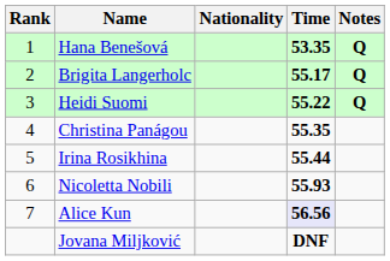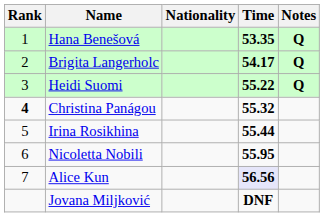 <table class="wikitable sortable" style="text-align:center">
 <tr>
 <th>Rank</th>
 <th>Name</th>
 <th>Nationality</th>
 <th>Time</th>
 <th>Notes</th>
 </tr>
 <tr bgcolor=ccffcc>
 <td>1</td>
 <td align=left><a href='#'>Hana Benešová</a></td>
 <td align=left></td>
 <td><strong>53.35</strong></td>
 <td><strong>Q</strong></td>
 </tr>
 <tr bgcolor=ccffcc>
 <td>2</td>
 <td align=left><a href='#'>Brigita Langerholc</a></td>
 <td align=left></td>
-<td><strong>55.17</strong></td>
+<td><strong>54.17</strong></td>
 <td><strong>Q</strong></td>
 </tr>
 <tr bgcolor=ccffcc>
 <td>3</td>
 <td align=left><a href='#'>Heidi Suomi</a></td>
 <td align=left></td>
 <td><strong>55.22</strong></td>
 <td><strong>Q</strong></td>
 </tr>
 <tr>
-<td>4</td>
+<td><strong>4</strong></td>
 <td align=left><a href='#'>Christina Panágou</a></td>
 <td align=left></td>
-<td><strong>55.35</strong></td>
+<td><strong>55.32</strong></td>
 <td></td>
 </tr>
 <tr>
 <td>5</td>
 <td align=left><a href='#'>Irina Rosikhina</a></td>
 <td align=left></td>
 <td><strong>55.44</strong></td>
 <td></td>
 </tr>
 <tr>
 <td>6</td>
 <td align=left><a href='#'>Nicoletta Nobili</a></td>
 <td align=left></td>
-<td><strong>55.93</strong></td>
+<td><strong>55.95</strong></td>
 <td></td>
 </tr>
 <tr>
 <td>7</td>
 <td align=left><a href='#'>Alice Kun</a></td>
 <td align=left></td>
 <td style="background: lavender;"><strong>56.56</strong></td>
 <td></td>
 </tr>
 <tr>
 <td></td>
 <td align=left><a href='#'>Jovana Miljković</a></td>
 <td align=left></td>
 <td><strong>DNF</strong></td>
 <td></td>
 </tr>
 </table>
